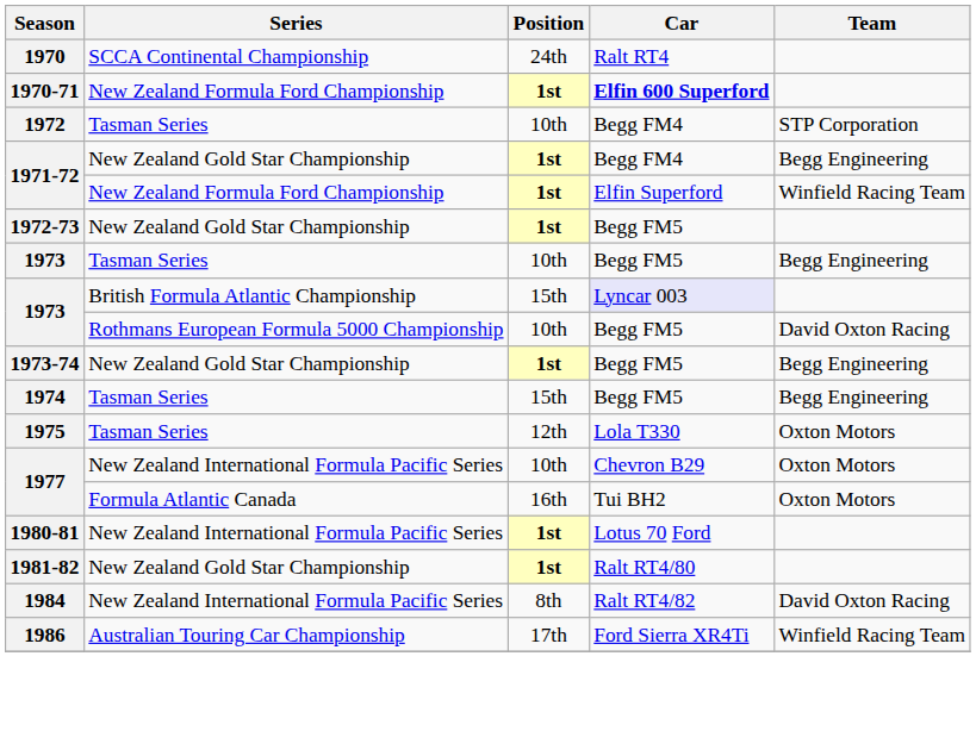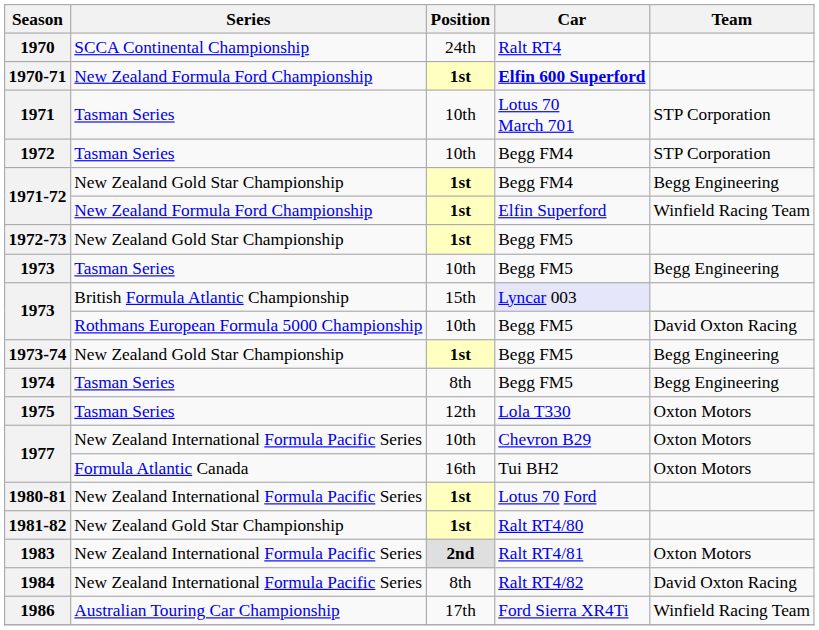 <table class="wikitable" style="font-size: 95%;">
 <tr>
 <th>Season</th>
 <th>Series</th>
 <th>Position</th>
 <th>Car</th>
 <th>Team</th>
 </tr>
 <tr>
 <th>1970</th>
 <td><a href='#'>SCCA Continental Championship</a></td>
 <td align=center>24th</td>
 <td><a href='#'>Ralt RT4</a></td>
 <td></td>
 </tr>
 <tr>
 <th>1970-71</th>
 <td><a href='#'>New Zealand Formula Ford Championship</a></td>
 <td align=center style=background:#ffffbf><strong>1st</strong></td>
 <td><strong><a href='#'>Elfin 600 Superford</a></strong></td>
 <td></td>
+</tr>
+<tr>
+<th>1971</th>
+<td><a href='#'>Tasman Series</a></td>
+<td align=center>10th</td>
+<td><a href='#'>Lotus 70</a><br><a href='#'>March 701</a></td>
+<td>STP Corporation</td>
 </tr>
 <tr>
 <th>1972</th>
 <td><a href='#'>Tasman Series</a></td>
 <td align=center>10th</td>
 <td>Begg FM4</td>
 <td>STP Corporation</td>
 </tr>
 <tr>
 <th rowspan=2>1971-72</th>
 <td>New Zealand Gold Star Championship</td>
 <td align=center style=background:#ffffbf><strong>1st</strong></td>
 <td>Begg FM4</td>
 <td>Begg Engineering</td>
 </tr>
 <tr>
 <td><a href='#'>New Zealand Formula Ford Championship</a></td>
 <td align=center style=background:#ffffbf><strong>1st</strong></td>
 <td><a href='#'>Elfin Superford</a></td>
 <td>Winfield Racing Team</td>
 </tr>
 <tr>
 <th>1972-73</th>
 <td>New Zealand Gold Star Championship</td>
 <td align=center style=background:#ffffbf><strong>1st</strong></td>
 <td>Begg FM5</td>
 <td></td>
 </tr>
 <tr>
 <th>1973</th>
 <td><a href='#'>Tasman Series</a></td>
 <td align=center>10th</td>
 <td>Begg FM5</td>
 <td>Begg Engineering</td>
 </tr>
 <tr>
 <th rowspan=2>1973</th>
 <td>British <a href='#'>Formula Atlantic</a> Championship</td>
 <td align=center>15th</td>
 <td style="background: lavender;"><a href='#'>Lyncar</a> 003</td>
 <td></td>
 </tr>
 <tr>
 <td><a href='#'>Rothmans European Formula 5000 Championship</a></td>
 <td align=center>10th</td>
 <td>Begg FM5</td>
 <td>David Oxton Racing</td>
 </tr>
 <tr>
 <th>1973-74</th>
 <td>New Zealand Gold Star Championship</td>
 <td align=center style=background:#ffffbf><strong>1st</strong></td>
 <td>Begg FM5</td>
 <td>Begg Engineering</td>
 </tr>
 <tr>
 <th>1974</th>
 <td><a href='#'>Tasman Series</a></td>
-<td align=center>15th</td>
+<td align=center>8th</td>
 <td>Begg FM5</td>
 <td>Begg Engineering</td>
 </tr>
 <tr>
 <th>1975</th>
 <td><a href='#'>Tasman Series</a></td>
 <td align=center>12th</td>
 <td><a href='#'>Lola T330</a></td>
 <td>Oxton Motors</td>
 </tr>
 <tr>
 <th rowspan=2>1977</th>
 <td>New Zealand International <a href='#'>Formula Pacific</a> Series</td>
 <td align=center>10th</td>
 <td><a href='#'>Chevron B29</a></td>
 <td>Oxton Motors</td>
 </tr>
 <tr>
 <td><a href='#'>Formula Atlantic</a> Canada</td>
 <td align=center>16th</td>
 <td>Tui BH2</td>
 <td>Oxton Motors</td>
 </tr>
 <tr>
 <th>1980-81</th>
 <td>New Zealand International <a href='#'>Formula Pacific</a> Series</td>
 <td align=center style=background:#ffffbf><strong>1st</strong></td>
 <td><a href='#'>Lotus 70</a> <a href='#'>Ford</a></td>
 <td></td>
 </tr>
 <tr>
 <th>1981-82</th>
 <td>New Zealand Gold Star Championship</td>
 <td align=center style=background:#ffffbf><strong>1st</strong></td>
 <td><a href='#'>Ralt RT4/80</a></td>
 <td></td>
 </tr>
 <tr>
+<th>1983</th>
+<td>New Zealand International <a href='#'>Formula Pacific</a> Series</td>
+<td align=center style=background:#dfdfdf><strong>2nd</strong></td>
+<td><a href='#'>Ralt RT4/81</a></td>
+<td>Oxton Motors</td>
+</tr>
+<tr>
 <th>1984</th>
 <td>New Zealand International <a href='#'>Formula Pacific</a> Series</td>
 <td align=center>8th</td>
 <td><a href='#'>Ralt RT4/82</a></td>
 <td>David Oxton Racing</td>
 </tr>
 <tr>
 <th>1986</th>
 <td><a href='#'>Australian Touring Car Championship</a></td>
 <td align=center>17th</td>
 <td><a href='#'>Ford Sierra XR4Ti</a></td>
 <td>Winfield Racing Team</td>
 </tr>
 <tr>
 </tr>
 </table>
